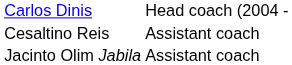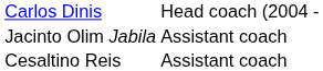 <table border="0">
 <tr>
 <td align=right></td>
 <td><a href='#'>Carlos Dinis</a></td>
 <td>Head coach (2004 -</td>
 </tr>
 <tr>
 <td align=right></td>
-<td>Cesaltino Reis</td>
+<td>Jacinto Olim <em>Jabila</em></td>
 <td>Assistant coach</td>
 </tr>
 <tr>
 <td align=right></td>
-<td>Jacinto Olim <em>Jabila</em></td>
+<td>Cesaltino Reis</td>
 <td>Assistant coach</td>
 </tr>
 </table>
